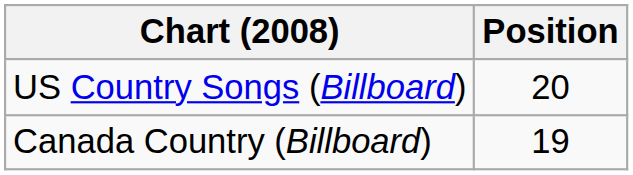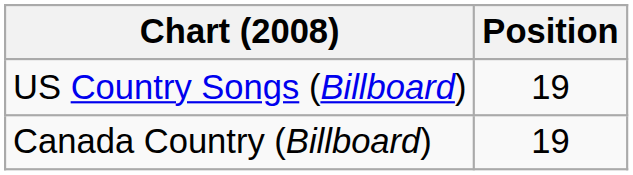 <table class="wikitable sortable">
 <tr>
 <th scope="col">Chart (2008)</th>
 <th scope="col">Position</th>
 </tr>
 <tr>
 <td>US <a href='#'>Country Songs</a> (<em><a href='#'>Billboard</a></em>)</td>
-<td align="center">20</td>
+<td align="center">19</td>
 </tr>
 <tr>
 <td>Canada Country (<em>Billboard</em>)</td>
 <td align="center">19</td>
 </tr>
 </table>
